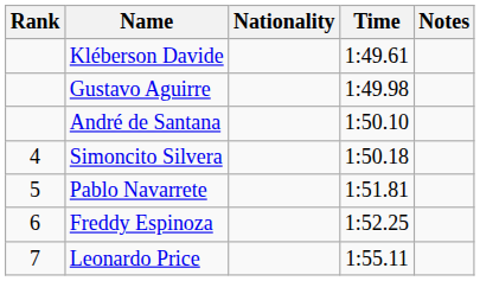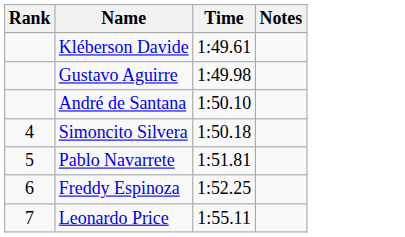 <table class="wikitable sortable" style="text-align:center">
 <tr>
 <th>Rank</th>
 <th>Name</th>
-<th>Nationality</th>
 <th>Time</th>
 <th>Notes</th>
 </tr>
 <tr>
 <td></td>
 <td align=left><a href='#'>Kléberson Davide</a></td>
-<td align=left></td>
 <td>1:49.61</td>
 <td></td>
 </tr>
 <tr>
 <td></td>
 <td align=left><a href='#'>Gustavo Aguirre</a></td>
-<td align=left></td>
 <td>1:49.98</td>
 <td></td>
 </tr>
 <tr>
 <td></td>
 <td align=left><a href='#'>André de Santana</a></td>
-<td align=left></td>
 <td>1:50.10</td>
 <td></td>
 </tr>
 <tr>
 <td>4</td>
 <td align=left><a href='#'>Simoncito Silvera</a></td>
-<td align=left></td>
 <td>1:50.18</td>
 <td></td>
 </tr>
 <tr>
 <td>5</td>
 <td align=left><a href='#'>Pablo Navarrete</a></td>
-<td align=left></td>
 <td>1:51.81</td>
 <td></td>
 </tr>
 <tr>
 <td>6</td>
 <td align=left><a href='#'>Freddy Espinoza</a></td>
-<td align=left></td>
 <td>1:52.25</td>
 <td></td>
 </tr>
 <tr>
 <td>7</td>
 <td align=left><a href='#'>Leonardo Price</a></td>
-<td align=left></td>
 <td>1:55.11</td>
 <td></td>
 </tr>
 </table>
